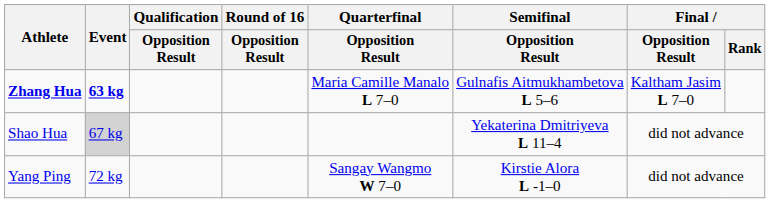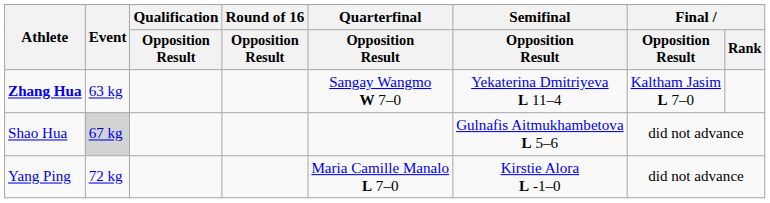 <table class="wikitable" style="font-size:90%">
 <tr>
 <th rowspan=2>Athlete</th>
 <th rowspan=2>Event</th>
 <th>Qualification</th>
 <th>Round of 16</th>
 <th>Quarterfinal</th>
 <th>Semifinal</th>
 <th colspan=2>Final / </th>
 </tr>
 <tr style="font-size: 95%">
 <th>Opposition<br>Result</th>
 <th>Opposition<br>Result</th>
 <th>Opposition<br>Result</th>
 <th>Opposition<br>Result</th>
 <th>Opposition<br>Result</th>
 <th>Rank</th>
 </tr>
 <tr align=center>
 <td align=left><strong><a href='#'> Zhang Hua</a></strong></td>
-<td align=left><strong><a href='#'>63 kg</a></strong></td>
+<td align=left><a href='#'>63 kg</a></td>
 <td></td>
 <td></td>
-<td><a href='#'>Maria Camille Manalo</a><br><strong>L</strong> 7–0</td>
-<td><a href='#'>Gulnafis Aitmukhambetova</a><br><strong>L</strong> 5–6</td>
+<td> <a href='#'>Sangay Wangmo</a><br><strong>W</strong> 7–0</td>
+<td><a href='#'>Yekaterina Dmitriyeva</a><br><strong>L</strong> 11–4</td>
 <td> <a href='#'>Kaltham Jasim</a><br><strong>L</strong> 7–0</td>
 </tr>
 <tr align=center>
 <td align=left><a href='#'> Shao Hua</a></td>
 <td align=left style="background: lightgrey;"><a href='#'>67 kg</a></td>
 <td></td>
 <td></td>
 <td></td>
-<td><a href='#'>Yekaterina Dmitriyeva</a><br><strong>L</strong> 11–4</td>
+<td><a href='#'>Gulnafis Aitmukhambetova</a><br><strong>L</strong> 5–6</td>
 <td colspan=2>did not advance</td>
 </tr>
 <tr align=center>
 <td align=left><a href='#'>Yang Ping</a></td>
 <td align=left><a href='#'>72 kg</a></td>
 <td></td>
 <td></td>
-<td> <a href='#'>Sangay Wangmo</a><br><strong>W</strong> 7–0</td>
+<td><a href='#'>Maria Camille Manalo</a><br><strong>L</strong> 7–0</td>
 <td> <a href='#'>Kirstie Alora</a><br><strong>L</strong> -1–0</td>
 <td colspan=2>did not advance</td>
 </tr>
 </table>
